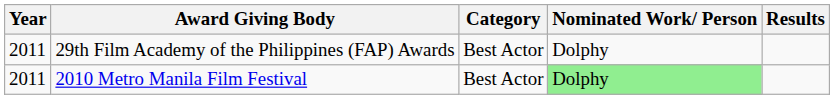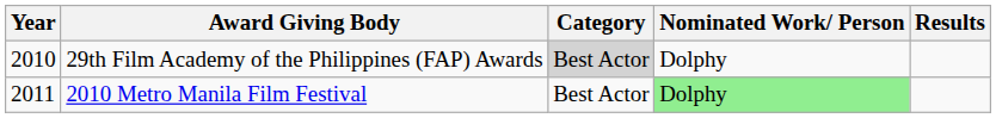 <table class="wikitable">
 <tr>
 <th>Year</th>
 <th>Award Giving Body</th>
 <th>Category</th>
 <th>Nominated Work/ Person</th>
 <th>Results</th>
 </tr>
 <tr>
-<td>2011</td>
+<td>2010</td>
 <td>29th Film Academy of the Philippines (FAP) Awards</td>
-<td>Best Actor</td>
+<td style="background: lightgrey;">Best Actor</td>
 <td>Dolphy</td>
 <td></td>
 </tr>
 <tr>
 <td>2011</td>
 <td><a href='#'>2010 Metro Manila Film Festival</a></td>
 <td>Best Actor</td>
 <td style="background: lightgreen;">Dolphy</td>
 <td></td>
 </tr>
 </table>
